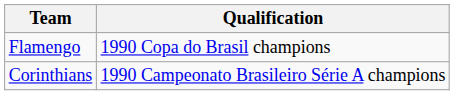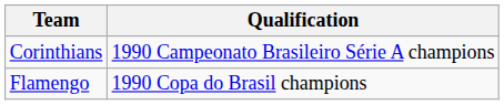 <table class="wikitable">
 <tr>
 <th>Team</th>
 <th>Qualification</th>
 </tr>
 <tr>
+<td> <a href='#'>Corinthians</a></td>
+<td><a href='#'>1990 Campeonato Brasileiro Série A</a> champions</td>
+</tr>
+<tr>
 <td> <a href='#'>Flamengo</a></td>
 <td><a href='#'>1990 Copa do Brasil</a> champions</td>
 </tr>
-<tr>
-<td> <a href='#'>Corinthians</a></td>
-<td><a href='#'>1990 Campeonato Brasileiro Série A</a> champions</td>
-</tr>
 </table>
